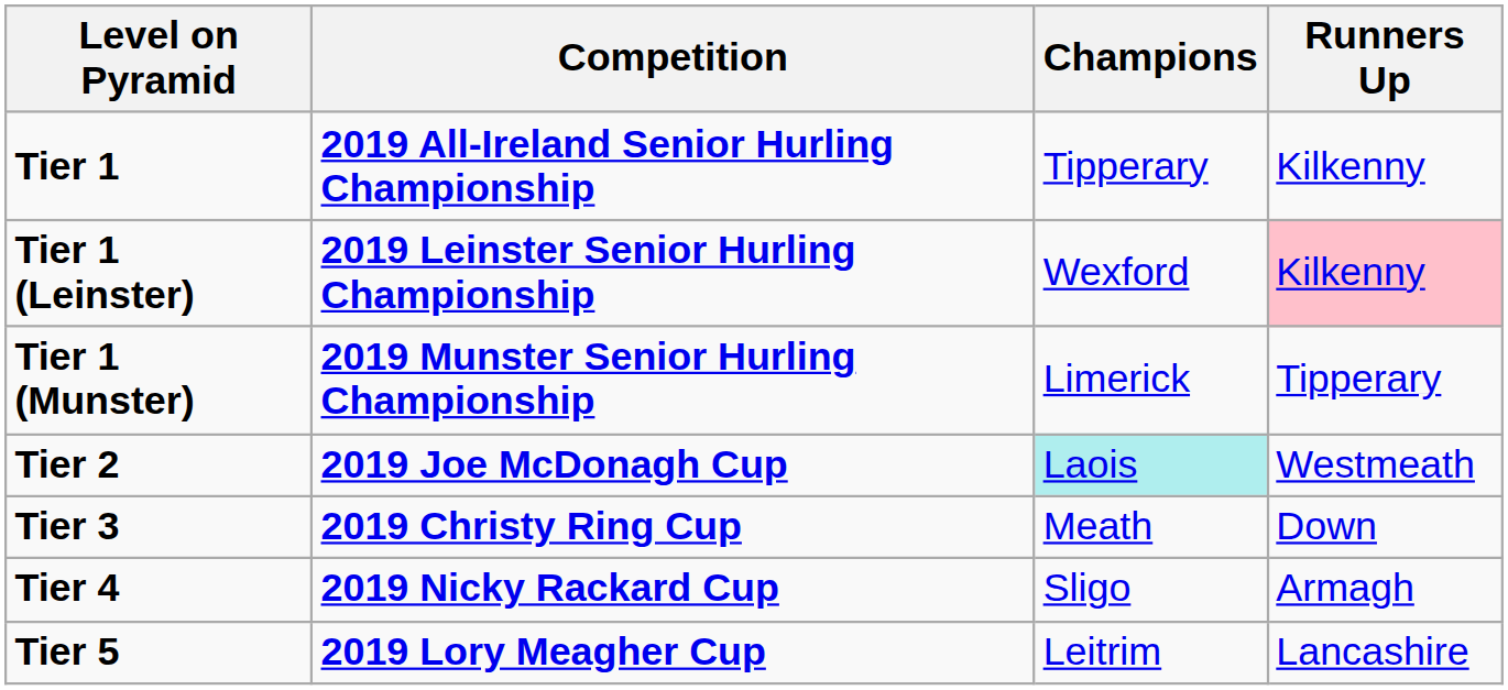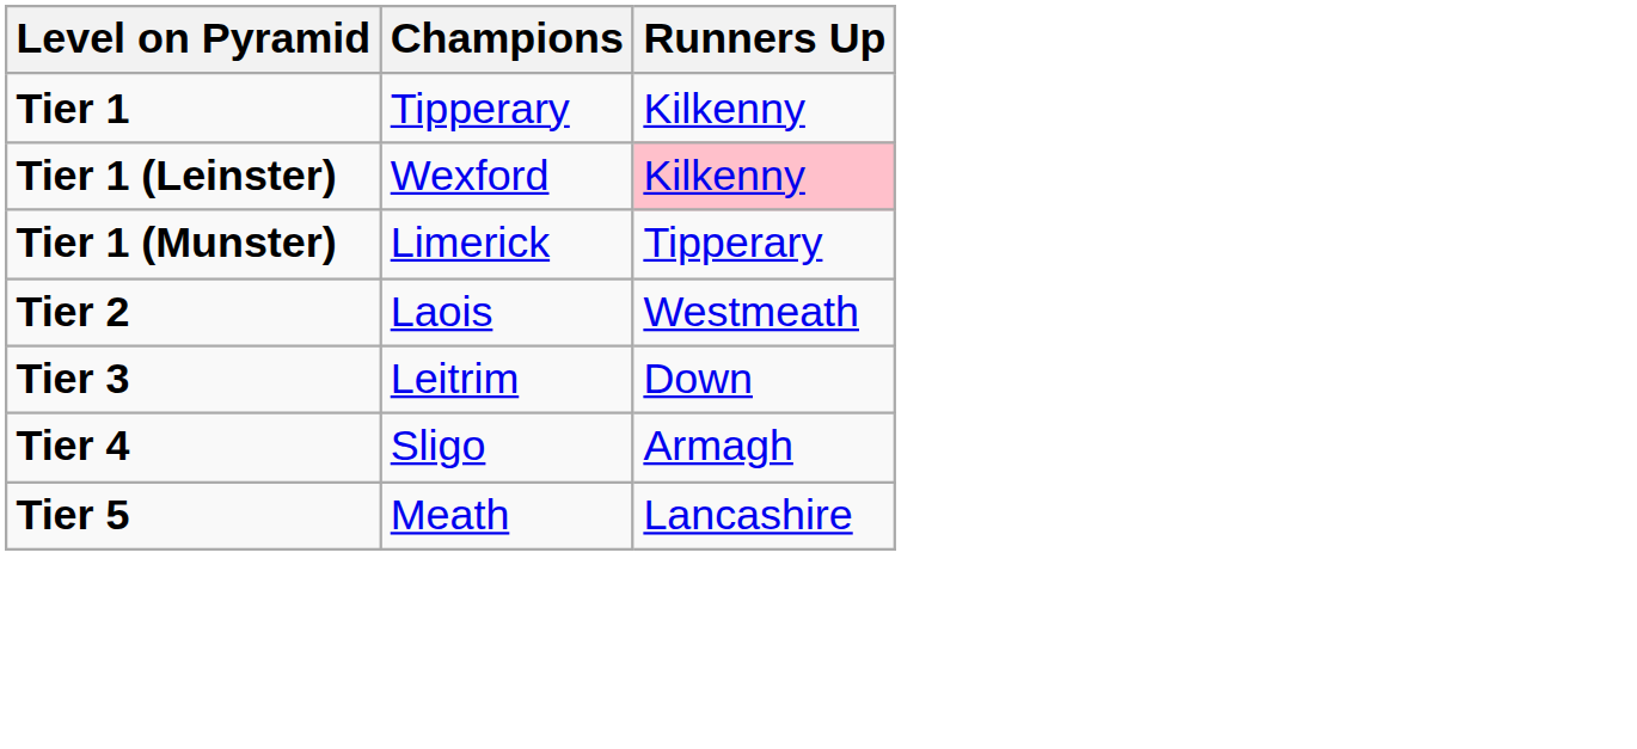 <table class="wikitable">
 <tr>
 <th>Level on Pyramid</th>
-<th>Competition</th>
 <th>Champions</th>
 <th>Runners Up</th>
 </tr>
 <tr>
 <td><strong>Tier 1</strong></td>
-<td><a href='#'><strong>2019 All-Ireland Senior Hurling Championship</strong></a></td>
 <td> <a href='#'>Tipperary</a></td>
 <td> <a href='#'>Kilkenny</a></td>
 </tr>
 <tr>
 <td><strong>Tier 1 (Leinster)</strong></td>
-<td><strong><a href='#'>2019 Leinster Senior Hurling Championship</a></strong></td>
 <td> <a href='#'>Wexford</a></td>
 <td style="background: pink;"> <a href='#'>Kilkenny</a></td>
 </tr>
 <tr>
 <td><strong>Tier 1 (Munster)</strong></td>
-<td><strong><a href='#'>2019 Munster Senior Hurling Championship</a></strong></td>
 <td> <a href='#'>Limerick</a></td>
 <td> <a href='#'>Tipperary</a></td>
 </tr>
 <tr>
 <td><strong>Tier 2</strong></td>
-<td><strong><a href='#'>2019 Joe McDonagh Cup</a></strong></td>
-<td style="background: paleturquoise;"> <a href='#'>Laois</a></td>
+<td> <a href='#'>Laois</a></td>
 <td> <a href='#'>Westmeath</a></td>
 </tr>
 <tr>
 <td><strong>Tier 3</strong></td>
-<td><strong><a href='#'>2019 Christy Ring Cup</a></strong></td>
-<td> <a href='#'>Meath</a></td>
+<td> <a href='#'>Leitrim</a></td>
 <td> <a href='#'>Down</a></td>
 </tr>
 <tr>
 <td><strong>Tier 4</strong></td>
-<td><strong><a href='#'>2019 Nicky Rackard Cup</a></strong></td>
 <td> <a href='#'>Sligo</a></td>
 <td> <a href='#'>Armagh</a></td>
 </tr>
 <tr>
 <td><strong>Tier 5</strong></td>
-<td><strong><a href='#'>2019 Lory Meagher Cup</a></strong></td>
-<td> <a href='#'>Leitrim</a></td>
+<td> <a href='#'>Meath</a></td>
 <td> <a href='#'>Lancashire</a></td>
 </tr>
 </table>
